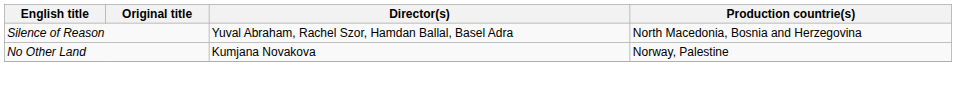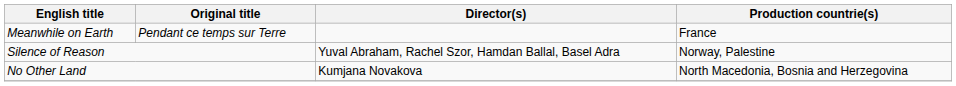 <table class="sortable wikitable" style="width:100%; margin-bottom:4px" cellpadding="5">
 <tr>
 <th scope="col">English title</th>
 <th scope="col">Original title</th>
 <th scope="col">Director(s)</th>
 <th scope="col">Production countrie(s)</th>
 </tr>
 <tr>
+<td><em>Meanwhile on Earth</em></td>
+<td><em>Pendant ce temps sur Terre</em></td>
+<td></td>
+<td>France</td>
+</tr>
+<tr>
 <td colspan="2"><em>Silence of Reason</em></td>
 <td>Yuval Abraham, Rachel Szor, Hamdan Ballal, Basel Adra</td>
-<td>North Macedonia, Bosnia and Herzegovina</td>
+<td>Norway, Palestine</td>
 </tr>
 <tr>
 <td colspan="2"><em>No Other Land</em></td>
 <td>Kumjana Novakova</td>
-<td>Norway, Palestine</td>
+<td>North Macedonia, Bosnia and Herzegovina</td>
 </tr>
 <tr>
 </tr>
 </table>
